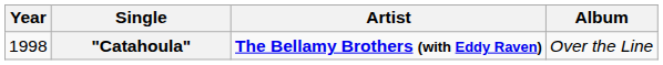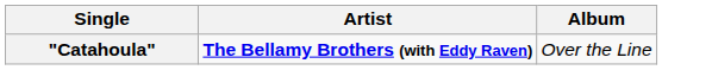 <table class="wikitable plainrowheaders">
 <tr>
-<th>Year</th>
 <th style="width:10em;">Single</th>
 <th>Artist</th>
 <th>Album</th>
 </tr>
 <tr>
-<td>1998</td>
 <th scope="row">"Catahoula"</th>
 <td><strong><a href='#'>The Bellamy Brothers</a> <small>(with <a href='#'>Eddy Raven</a>)</small></strong></td>
 <td><em>Over the Line</em></td>
 </tr>
 </table>
